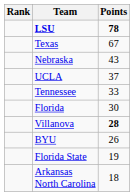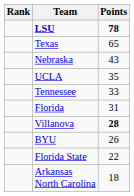 <table class="wikitable sortable" style="text-align:center">
 <tr>
 <th>Rank</th>
 <th>Team</th>
 <th>Points</th>
 </tr>
 <tr>
 <td></td>
 <td align="left"><strong><a href='#'>LSU</a></strong></td>
 <td><strong>78</strong></td>
 </tr>
 <tr>
 <td></td>
 <td align="left"><a href='#'>Texas</a></td>
-<td>67</td>
+<td>65</td>
 </tr>
 <tr>
 <td></td>
 <td align="left"><a href='#'>Nebraska</a></td>
 <td>43</td>
 </tr>
 <tr>
 <td></td>
 <td align="left"><a href='#'>UCLA</a></td>
-<td>37</td>
+<td>35</td>
 </tr>
 <tr>
 <td></td>
 <td align="left"><a href='#'>Tennessee</a></td>
 <td>33</td>
 </tr>
 <tr>
 <td></td>
 <td align="left"><a href='#'>Florida</a></td>
-<td>30</td>
+<td>31</td>
 </tr>
 <tr>
 <td></td>
 <td align="left"><a href='#'>Villanova</a></td>
 <td><strong>28</strong></td>
 </tr>
 <tr>
 <td></td>
 <td align="left"><a href='#'>BYU</a></td>
 <td>26</td>
 </tr>
 <tr>
 <td></td>
 <td align="left"><a href='#'>Florida State</a></td>
-<td>19</td>
+<td>22</td>
 </tr>
 <tr>
 <td></td>
 <td align="left"><a href='#'>Arkansas</a><br><a href='#'>North Carolina</a></td>
 <td>18</td>
 </tr>
 </table>
